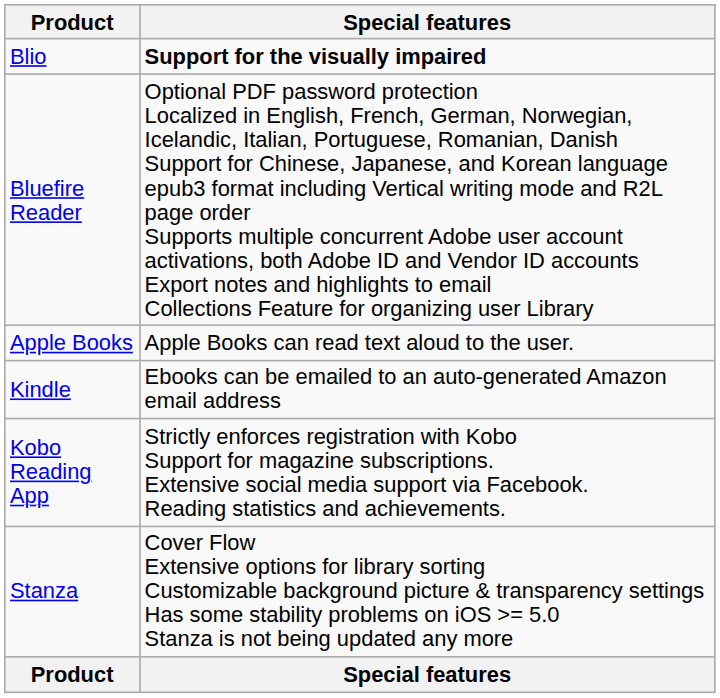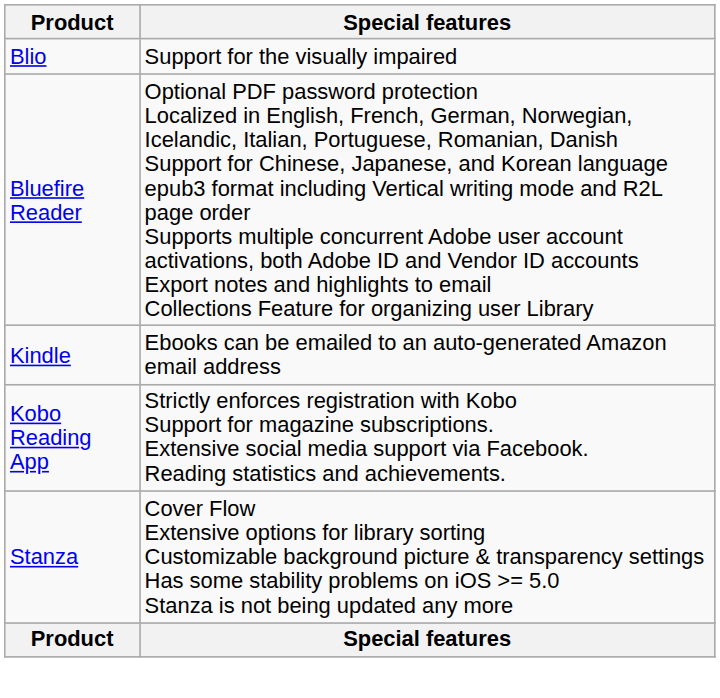 <table class="wikitable sortable sort-under" style="font-size:85%; width:50%; text-align:left;">
 <tr>
 <th>Product</th>
 <th>Special features</th>
 </tr>
 <tr>
 <td><a href='#'>Blio</a></td>
-<td><strong>Support for the visually impaired</strong></td>
+<td>Support for the visually impaired</td>
 </tr>
 <tr>
 <td><a href='#'>Bluefire Reader</a></td>
 <td>Optional PDF password protection<br>Localized in English, French, German, Norwegian, Icelandic, Italian, Portuguese, Romanian, Danish<br>Support for Chinese, Japanese, and Korean language epub3 format including Vertical writing mode and R2L page order<br>Supports multiple concurrent Adobe user account activations, both Adobe ID and Vendor ID accounts<br>Export notes and highlights to email<br>Collections Feature for organizing user Library</td>
-</tr>
-<tr>
-<td><a href='#'>Apple Books</a></td>
-<td>Apple Books can read text aloud to the user.</td>
 </tr>
 <tr>
 <td><a href='#'>Kindle</a></td>
 <td>Ebooks can be emailed to an auto-generated Amazon email address</td>
 </tr>
 <tr>
 <td><a href='#'>Kobo Reading App</a></td>
 <td>Strictly enforces registration with Kobo<br>Support for magazine subscriptions.<br>Extensive social media support via Facebook.<br>Reading statistics and achievements.</td>
 </tr>
 <tr>
 <td><a href='#'>Stanza</a></td>
 <td>Cover Flow<br>Extensive options for library sorting<br>Customizable background picture & transparency settings<br>Has some stability problems on iOS >= 5.0<br>Stanza is not being updated any more</td>
 </tr>
 <tr>
 <th>Product</th>
 <th>Special features</th>
 </tr>
 </table>
